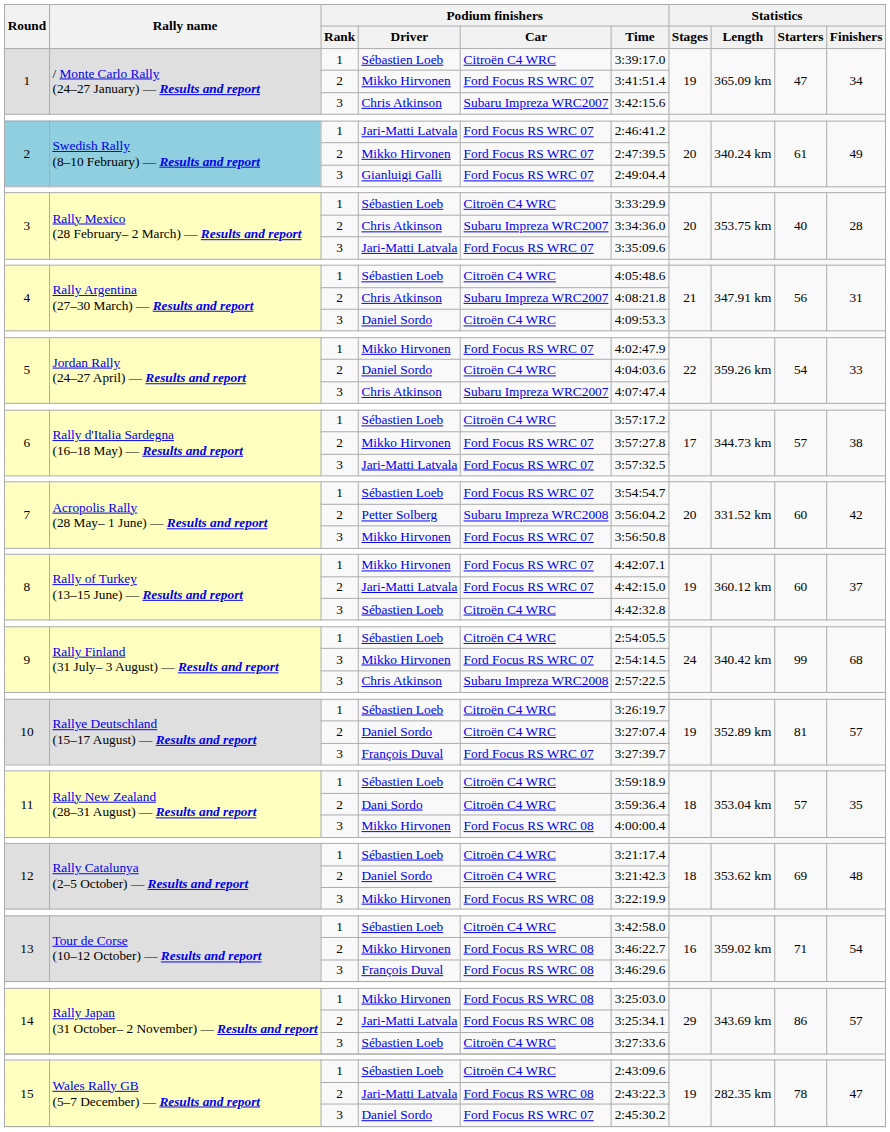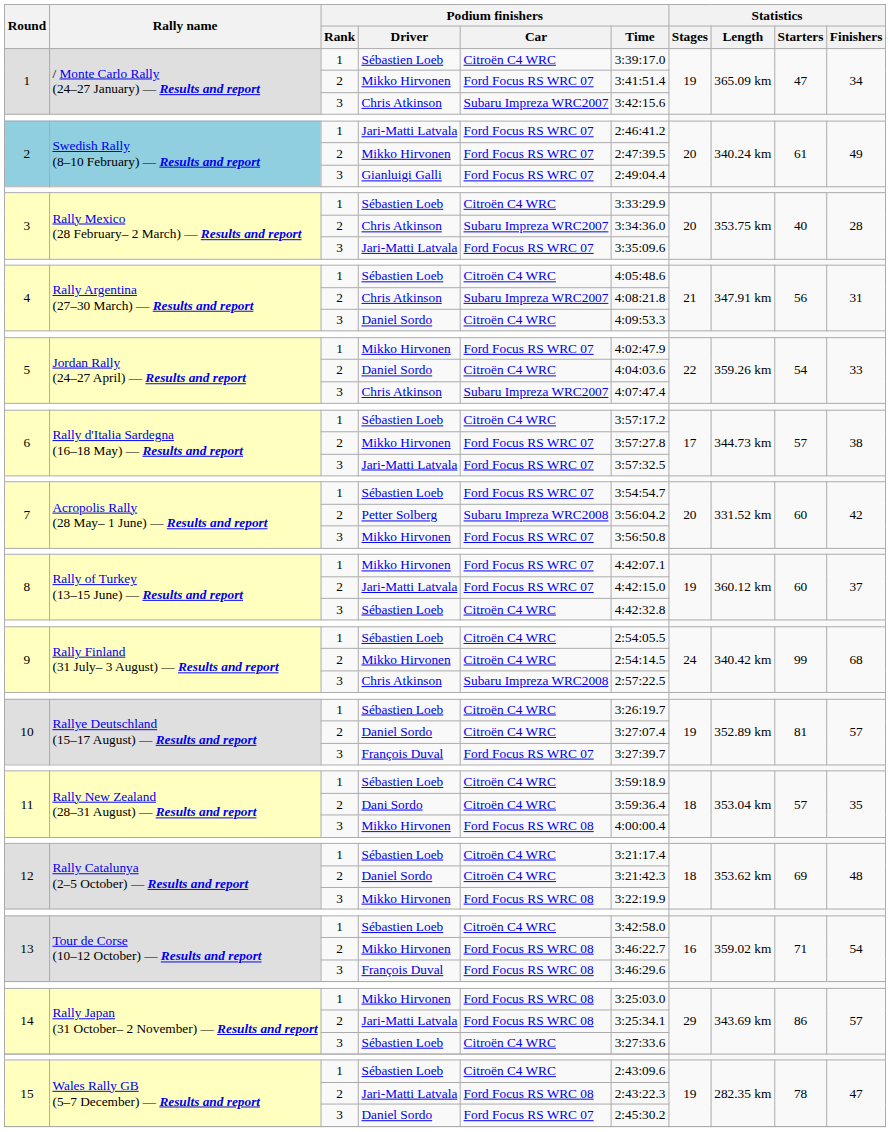 <table class="wikitable" style="font-size:85%;">
 <tr>
 <th rowspan=2>Round</th>
 <th style="width:22em" rowspan=2>Rally name</th>
 <th colspan=4>Podium finishers</th>
 <th colspan=4>Statistics</th>
 </tr>
 <tr>
 <th>Rank</th>
 <th style="width:15em">Driver</th>
 <th style="width:15em">Car</th>
 <th style="width:6em">Time</th>
 <th>Stages</th>
 <th>Length</th>
 <th>Starters</th>
 <th>Finishers</th>
 </tr>
 <tr>
 <td style="background:#dfdfdf;" rowspan=3 align=center>1</td>
 <td style="background:#dfdfdf;" rowspan=3>/ <a href='#'>Monte Carlo Rally</a><br>(24–27 January) — <strong><em><a href='#'>Results and report</a></em></strong></td>
 <td align=center>1</td>
 <td> <a href='#'>Sébastien Loeb</a></td>
 <td><a href='#'>Citroën C4 WRC</a></td>
 <td align=center>3:39:17.0</td>
 <td rowspan=3 align=center>19</td>
 <td rowspan=3 align=center>365.09 km</td>
 <td rowspan=3 align=center>47</td>
 <td rowspan=3 align=center>34</td>
 </tr>
 <tr>
 <td align=center>2</td>
 <td> <a href='#'>Mikko Hirvonen</a></td>
 <td><a href='#'>Ford Focus RS WRC 07</a></td>
 <td align=center>3:41:51.4</td>
 </tr>
 <tr>
 <td align=center>3</td>
 <td> <a href='#'>Chris Atkinson</a></td>
 <td nowrap><a href='#'>Subaru Impreza WRC2007</a></td>
 <td align=center>3:42:15.6</td>
 </tr>
 <tr style="background:white;">
 <td colspan="6"></td>
 </tr>
 <tr>
 <td style="background:#8fcfdf;" rowspan=3 align=center>2</td>
 <td style="background:#8fcfdf;" rowspan=3> <a href='#'>Swedish Rally</a><br>(8–10 February) — <strong><em><a href='#'>Results and report</a></em></strong></td>
 <td align=center>1</td>
 <td nowrap> <a href='#'>Jari-Matti Latvala</a></td>
 <td><a href='#'>Ford Focus RS WRC 07</a></td>
 <td align=center>2:46:41.2</td>
 <td rowspan=3 align=center>20</td>
 <td rowspan=3 align=center>340.24 km</td>
 <td rowspan=3 align=center>61</td>
 <td rowspan=3 align=center>49</td>
 </tr>
 <tr>
 <td align=center>2</td>
 <td> <a href='#'>Mikko Hirvonen</a></td>
 <td><a href='#'>Ford Focus RS WRC 07</a></td>
 <td align=center>2:47:39.5</td>
 </tr>
 <tr>
 <td align=center>3</td>
 <td> <a href='#'>Gianluigi Galli</a></td>
 <td><a href='#'>Ford Focus RS WRC 07</a></td>
 <td align=center>2:49:04.4</td>
 </tr>
 <tr style="background:white;">
 <td colspan="6"></td>
 </tr>
 <tr>
 <td style="background:#ffffbf;" rowspan=3 align=center>3</td>
 <td style="background:#ffffbf;" rowspan=3> <a href='#'>Rally Mexico</a><br>(28 February– 2 March) — <strong><em><a href='#'>Results and report</a></em></strong></td>
 <td align=center>1</td>
 <td> <a href='#'>Sébastien Loeb</a></td>
 <td><a href='#'>Citroën C4 WRC</a></td>
 <td align=center>3:33:29.9</td>
 <td rowspan=3 align=center>20</td>
 <td rowspan=3 align=center>353.75 km</td>
 <td rowspan=3 align=center>40</td>
 <td rowspan=3 align=center>28</td>
 </tr>
 <tr>
 <td align=center>2</td>
 <td> <a href='#'>Chris Atkinson</a></td>
 <td><a href='#'>Subaru Impreza WRC2007</a></td>
 <td align=center>3:34:36.0</td>
 </tr>
 <tr>
 <td align=center>3</td>
 <td> <a href='#'>Jari-Matti Latvala</a></td>
 <td><a href='#'>Ford Focus RS WRC 07</a></td>
 <td align=center>3:35:09.6</td>
 </tr>
 <tr style="background:white;">
 <td colspan="6"></td>
 </tr>
 <tr>
 <td style="background:#ffffbf;" rowspan=3 align=center>4</td>
 <td style="background:#ffffbf;" rowspan=3> <a href='#'>Rally Argentina</a><br>(27–30 March) — <strong><em><a href='#'>Results and report</a></em></strong></td>
 <td align=center>1</td>
 <td> <a href='#'>Sébastien Loeb</a></td>
 <td><a href='#'>Citroën C4 WRC</a></td>
 <td align=center>4:05:48.6</td>
 <td rowspan=3 align=center>21</td>
 <td rowspan=3 align=center>347.91 km</td>
 <td rowspan=3 align=center>56</td>
 <td rowspan=3 align=center>31</td>
 </tr>
 <tr>
 <td align=center>2</td>
 <td> <a href='#'>Chris Atkinson</a></td>
 <td><a href='#'>Subaru Impreza WRC2007</a></td>
 <td align=center>4:08:21.8</td>
 </tr>
 <tr>
 <td align=center>3</td>
 <td> <a href='#'>Daniel Sordo</a></td>
 <td><a href='#'>Citroën C4 WRC</a></td>
 <td align=center>4:09:53.3</td>
 </tr>
 <tr style="background:white;">
 <td colspan="6"></td>
 </tr>
 <tr>
 <td style="background:#ffffbf;" rowspan=3 align=center>5</td>
 <td style="background:#ffffbf;" rowspan=3> <a href='#'>Jordan Rally</a><br>(24–27 April) — <strong><em><a href='#'>Results and report</a></em></strong></td>
 <td align=center>1</td>
 <td> <a href='#'>Mikko Hirvonen</a></td>
 <td><a href='#'>Ford Focus RS WRC 07</a></td>
 <td align=center>4:02:47.9</td>
 <td rowspan=3 align=center>22</td>
 <td rowspan=3 align=center>359.26 km</td>
 <td rowspan=3 align=center>54</td>
 <td rowspan=3 align=center>33</td>
 </tr>
 <tr>
 <td align=center>2</td>
 <td> <a href='#'>Daniel Sordo</a></td>
 <td><a href='#'>Citroën C4 WRC</a></td>
 <td align=center>4:04:03.6</td>
 </tr>
 <tr>
 <td align=center>3</td>
 <td> <a href='#'>Chris Atkinson</a></td>
 <td><a href='#'>Subaru Impreza WRC2007</a></td>
 <td align=center>4:07:47.4</td>
 </tr>
 <tr style="background:white;">
 <td colspan="6"></td>
 </tr>
 <tr>
 <td style="background:#ffffbf;" rowspan=3 align=center>6</td>
 <td style="background:#ffffbf;" rowspan=3> <a href='#'>Rally d'Italia Sardegna</a><br>(16–18 May) — <strong><em><a href='#'>Results and report</a></em></strong></td>
 <td align=center>1</td>
 <td> <a href='#'>Sébastien Loeb</a></td>
 <td><a href='#'>Citroën C4 WRC</a></td>
 <td align=center>3:57:17.2</td>
 <td rowspan=3 align=center>17</td>
 <td rowspan=3 align=center>344.73 km</td>
 <td rowspan=3 align=center>57</td>
 <td rowspan=3 align=center>38</td>
 </tr>
 <tr>
 <td align=center>2</td>
 <td> <a href='#'>Mikko Hirvonen</a></td>
 <td><a href='#'>Ford Focus RS WRC 07</a></td>
 <td align=center>3:57:27.8</td>
 </tr>
 <tr>
 <td align=center>3</td>
 <td> <a href='#'>Jari-Matti Latvala</a></td>
 <td><a href='#'>Ford Focus RS WRC 07</a></td>
 <td align=center>3:57:32.5</td>
 </tr>
 <tr style="background:white;">
 <td colspan="6"></td>
 </tr>
 <tr>
 <td style="background:#ffffbf;" rowspan=3 align=center>7</td>
 <td style="background:#ffffbf;" rowspan=3> <a href='#'>Acropolis Rally</a><br>(28 May– 1 June) — <strong><em><a href='#'>Results and report</a></em></strong></td>
 <td align=center>1</td>
 <td> <a href='#'>Sébastien Loeb</a></td>
 <td><a href='#'>Ford Focus RS WRC 07</a></td>
 <td align=center>3:54:54.7</td>
 <td rowspan=3 align=center>20</td>
 <td rowspan=3 align=center>331.52 km</td>
 <td rowspan=3 align=center>60</td>
 <td rowspan=3 align=center>42</td>
 </tr>
 <tr>
 <td align=center>2</td>
 <td> <a href='#'>Petter Solberg</a></td>
 <td><a href='#'>Subaru Impreza WRC2008</a></td>
 <td align=center>3:56:04.2</td>
 </tr>
 <tr>
 <td align=center>3</td>
 <td> <a href='#'>Mikko Hirvonen</a></td>
 <td><a href='#'>Ford Focus RS WRC 07</a></td>
 <td align=center>3:56:50.8</td>
 </tr>
 <tr style="background:white;">
 <td colspan="6"></td>
 </tr>
 <tr>
 <td style="background:#ffffbf;" rowspan=3 align=center>8</td>
 <td style="background:#ffffbf;" rowspan=3> <a href='#'>Rally of Turkey</a><br>(13–15 June) — <strong><em><a href='#'>Results and report</a></em></strong></td>
 <td align=center>1</td>
 <td> <a href='#'>Mikko Hirvonen</a></td>
 <td><a href='#'>Ford Focus RS WRC 07</a></td>
 <td align=center>4:42:07.1</td>
 <td rowspan=3 align=center>19</td>
 <td rowspan=3 align=center>360.12 km</td>
 <td rowspan=3 align=center>60</td>
 <td rowspan=3 align=center>37</td>
 </tr>
 <tr>
 <td align=center>2</td>
 <td> <a href='#'>Jari-Matti Latvala</a></td>
 <td><a href='#'>Ford Focus RS WRC 07</a></td>
 <td align=center>4:42:15.0</td>
 </tr>
 <tr>
 <td align=center>3</td>
 <td> <a href='#'>Sébastien Loeb</a></td>
 <td><a href='#'>Citroën C4 WRC</a></td>
 <td align=center>4:42:32.8</td>
 </tr>
 <tr style="background:white;">
 <td colspan="6"></td>
 </tr>
 <tr>
 <td style="background:#ffffbf;" rowspan=3 align=center>9</td>
 <td style="background:#ffffbf;" rowspan=3> <a href='#'>Rally Finland</a><br>(31 July– 3 August) — <strong><em><a href='#'>Results and report</a></em></strong></td>
 <td align=center>1</td>
 <td> <a href='#'>Sébastien Loeb</a></td>
 <td><a href='#'>Citroën C4 WRC</a></td>
 <td align=center>2:54:05.5</td>
 <td rowspan=3 align=center>24</td>
 <td rowspan=3 align=center>340.42 km</td>
 <td rowspan=3 align=center>99</td>
 <td rowspan=3 align=center>68</td>
 </tr>
 <tr>
-<td align=center>3</td>
+<td align=center>2</td>
 <td> <a href='#'>Mikko Hirvonen</a></td>
-<td><a href='#'>Ford Focus RS WRC 07</a></td>
+<td><a href='#'>Citroën C4 WRC</a></td>
 <td align=center>2:54:14.5</td>
 </tr>
 <tr>
 <td align=center>3</td>
 <td> <a href='#'>Chris Atkinson</a></td>
 <td><a href='#'>Subaru Impreza WRC2008</a></td>
 <td align=center>2:57:22.5</td>
 </tr>
 <tr style="background:white;">
 <td colspan="6"></td>
 </tr>
 <tr>
 <td style="background:#dfdfdf;" rowspan=3 align=center>10</td>
 <td style="background:#dfdfdf;" rowspan=3> <a href='#'>Rallye Deutschland</a><br>(15–17 August) — <strong><em><a href='#'>Results and report</a></em></strong></td>
 <td align=center>1</td>
 <td> <a href='#'>Sébastien Loeb</a></td>
 <td><a href='#'>Citroën C4 WRC</a></td>
 <td align=center>3:26:19.7</td>
 <td rowspan=3 align=center>19</td>
 <td rowspan=3 align=center>352.89 km</td>
 <td rowspan=3 align=center>81</td>
 <td rowspan=3 align=center>57</td>
 </tr>
 <tr>
 <td align=center>2</td>
 <td> <a href='#'>Daniel Sordo</a></td>
 <td><a href='#'>Citroën C4 WRC</a></td>
 <td align=center>3:27:07.4</td>
 </tr>
 <tr>
 <td align=center>3</td>
 <td> <a href='#'>François Duval</a></td>
 <td><a href='#'>Ford Focus RS WRC 07</a></td>
 <td align=center>3:27:39.7</td>
 </tr>
 <tr style="background:white;">
 <td colspan="6"></td>
 </tr>
 <tr>
 <td style="background:#ffffbf;" rowspan=3 align=center>11</td>
 <td style="background:#ffffbf;" rowspan=3> <a href='#'>Rally New Zealand</a><br>(28–31 August) — <strong><em><a href='#'>Results and report</a></em></strong></td>
 <td align=center>1</td>
 <td> <a href='#'>Sébastien Loeb</a></td>
 <td><a href='#'>Citroën C4 WRC</a></td>
 <td align=center>3:59:18.9</td>
 <td rowspan=3 align=center>18</td>
 <td rowspan=3 align=center>353.04 km</td>
 <td rowspan=3 align=center>57</td>
 <td rowspan=3 align=center>35</td>
 </tr>
 <tr>
 <td align=center>2</td>
 <td> <a href='#'>Dani Sordo</a></td>
 <td><a href='#'>Citroën C4 WRC</a></td>
 <td align=center>3:59:36.4</td>
 </tr>
 <tr>
 <td align=center>3</td>
 <td> <a href='#'>Mikko Hirvonen</a></td>
 <td><a href='#'>Ford Focus RS WRC 08</a></td>
 <td align=center>4:00:00.4</td>
 </tr>
 <tr style="background:white;">
 <td colspan="6"></td>
 </tr>
 <tr>
 <td style="background:#dfdfdf;" rowspan=3 align=center>12</td>
 <td style="background:#dfdfdf;" rowspan=3> <a href='#'>Rally Catalunya</a><br>(2–5 October) — <strong><em><a href='#'>Results and report</a></em></strong></td>
 <td align=center>1</td>
 <td> <a href='#'>Sébastien Loeb</a></td>
 <td><a href='#'>Citroën C4 WRC</a></td>
 <td align=center>3:21:17.4</td>
 <td rowspan=3 align=center>18</td>
 <td rowspan=3 align=center>353.62 km</td>
 <td rowspan=3 align=center>69</td>
 <td rowspan=3 align=center>48</td>
 </tr>
 <tr>
 <td align=center>2</td>
 <td> <a href='#'>Daniel Sordo</a></td>
 <td><a href='#'>Citroën C4 WRC</a></td>
 <td align=center>3:21:42.3</td>
 </tr>
 <tr>
 <td align=center>3</td>
 <td> <a href='#'>Mikko Hirvonen</a></td>
 <td><a href='#'>Ford Focus RS WRC 08</a></td>
 <td align=center>3:22:19.9</td>
 </tr>
 <tr style="background:white;">
 <td colspan="6"></td>
 </tr>
 <tr>
 <td style="background:#dfdfdf;" rowspan=3 align=center>13</td>
 <td style="background:#dfdfdf;" rowspan=3> <a href='#'>Tour de Corse</a><br>(10–12 October) — <strong><em><a href='#'>Results and report</a></em></strong></td>
 <td align=center>1</td>
 <td> <a href='#'>Sébastien Loeb</a></td>
 <td><a href='#'>Citroën C4 WRC</a></td>
 <td align=center>3:42:58.0</td>
 <td rowspan=3 align=center>16</td>
 <td rowspan=3 align=center>359.02 km</td>
 <td rowspan=3 align=center>71</td>
 <td rowspan=3 align=center>54</td>
 </tr>
 <tr>
 <td align=center>2</td>
 <td> <a href='#'>Mikko Hirvonen</a></td>
 <td><a href='#'>Ford Focus RS WRC 08</a></td>
 <td align=center>3:46:22.7</td>
 </tr>
 <tr>
 <td align=center>3</td>
 <td> <a href='#'>François Duval</a></td>
 <td><a href='#'>Ford Focus RS WRC 08</a></td>
 <td align=center>3:46:29.6</td>
 </tr>
 <tr>
 </tr>
 <tr style="background:white;">
 <td colspan="6"></td>
 </tr>
 <tr>
 <td style="background:#ffffbf;" rowspan=3 align=center>14</td>
 <td style="background:#ffffbf;" rowspan=3 nowrap> <a href='#'>Rally Japan</a><br>(31 October– 2 November) — <strong><em><a href='#'>Results and report</a></em></strong></td>
 <td align=center>1</td>
 <td> <a href='#'>Mikko Hirvonen</a></td>
 <td><a href='#'>Ford Focus RS WRC 08</a></td>
 <td align=center>3:25:03.0</td>
 <td rowspan=3 align=center>29</td>
 <td rowspan=3 align=center>343.69 km</td>
 <td rowspan=3 align=center>86</td>
 <td rowspan=3 align=center>57</td>
 </tr>
 <tr>
 <td align=center>2</td>
 <td> <a href='#'>Jari-Matti Latvala</a></td>
 <td><a href='#'>Ford Focus RS WRC 08</a></td>
 <td align=center>3:25:34.1</td>
 </tr>
 <tr>
 <td align=center>3</td>
 <td> <a href='#'>Sébastien Loeb</a></td>
 <td><a href='#'>Citroën C4 WRC</a></td>
 <td align=center>3:27:33.6</td>
 </tr>
 <tr>
 </tr>
 <tr style="background:white;">
 <td colspan="6"></td>
 </tr>
 <tr>
 <td style="background:#ffffbf;" rowspan=3 align=center>15</td>
 <td style="background:#ffffbf;" rowspan=3> <a href='#'>Wales Rally GB</a><br>(5–7 December) — <strong><em><a href='#'>Results and report</a></em></strong></td>
 <td align=center>1</td>
 <td> <a href='#'>Sébastien Loeb</a></td>
 <td><a href='#'>Citroën C4 WRC</a></td>
 <td align=center>2:43:09.6</td>
 <td rowspan=3 align=center>19</td>
 <td rowspan=3 align=center>282.35 km</td>
 <td rowspan=3 align=center>78</td>
 <td rowspan=3 align=center>47</td>
 </tr>
 <tr>
 <td align=center>2</td>
 <td> <a href='#'>Jari-Matti Latvala</a></td>
 <td><a href='#'>Ford Focus RS WRC 08</a></td>
 <td align=center>2:43:22.3</td>
 </tr>
 <tr>
 <td align=center>3</td>
 <td> <a href='#'>Daniel Sordo</a></td>
 <td><a href='#'>Ford Focus RS WRC 07</a></td>
 <td align=center>2:45:30.2</td>
 </tr>
 <tr>
 </tr>
 </table>
